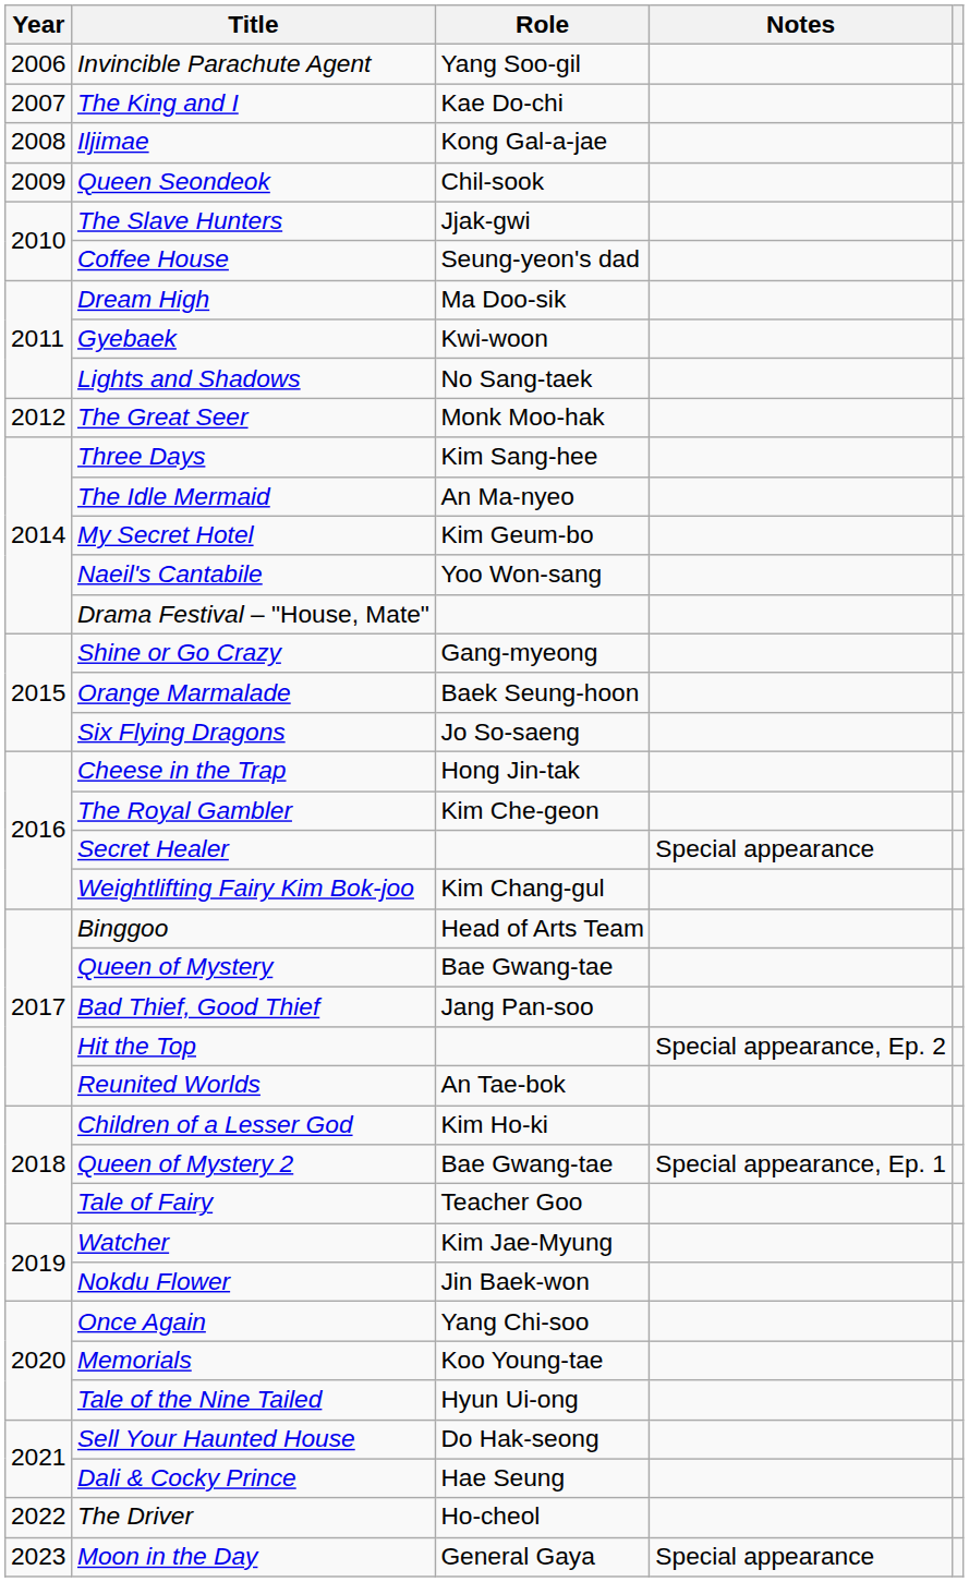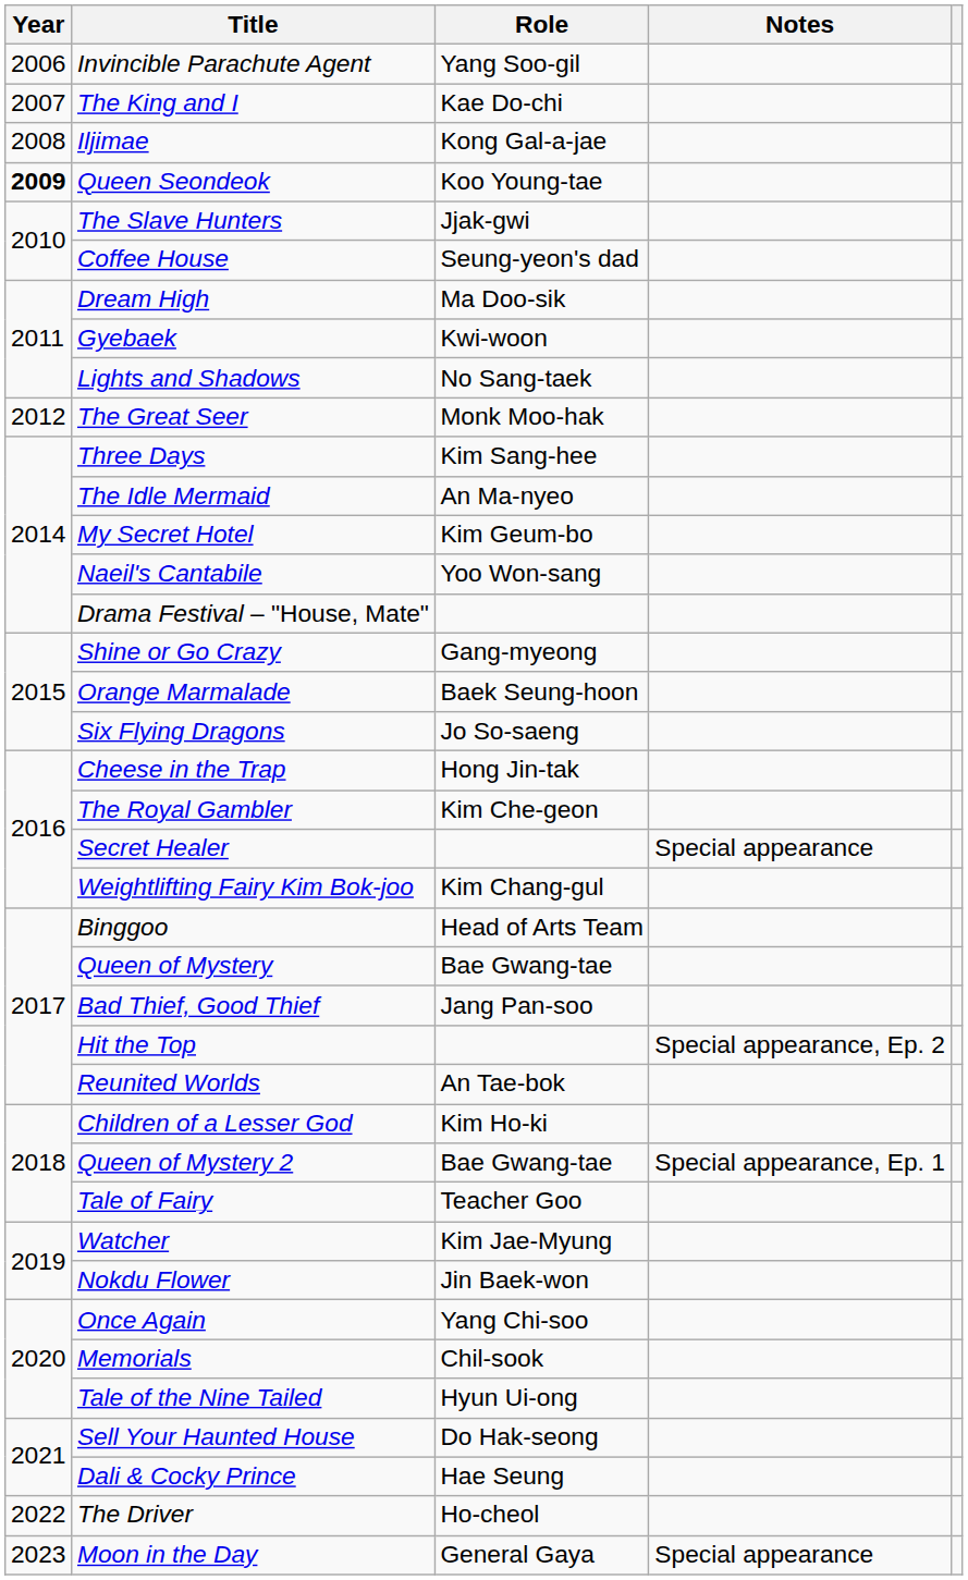 <table class="wikitable sortable">
 <tr>
 <th>Year</th>
 <th>Title</th>
 <th>Role</th>
 <th>Notes</th>
 <th></th>
 </tr>
 <tr>
 <td>2006</td>
 <td><em>Invincible Parachute Agent</em></td>
 <td>Yang Soo-gil</td>
 <td></td>
 <td></td>
 </tr>
 <tr>
 <td>2007</td>
 <td><em><a href='#'>The King and I</a></em></td>
 <td>Kae Do-chi</td>
 <td></td>
 <td></td>
 </tr>
 <tr>
 <td>2008</td>
 <td><em><a href='#'>Iljimae</a></em></td>
 <td>Kong Gal-a-jae</td>
 <td></td>
 <td></td>
 </tr>
 <tr>
-<td>2009</td>
+<td><strong>2009</strong></td>
 <td><em><a href='#'>Queen Seondeok</a></em></td>
-<td>Chil-sook</td>
+<td>Koo Young-tae</td>
 <td></td>
 <td></td>
 </tr>
 <tr>
 <td rowspan="2">2010</td>
 <td><em><a href='#'>The Slave Hunters</a></em></td>
 <td>Jjak-gwi</td>
 <td></td>
 <td></td>
 </tr>
 <tr>
 <td><em><a href='#'>Coffee House</a></em></td>
 <td>Seung-yeon's dad</td>
 <td></td>
 <td></td>
 </tr>
 <tr>
 <td rowspan="3">2011</td>
 <td><em><a href='#'>Dream High</a></em></td>
 <td>Ma Doo-sik</td>
 <td></td>
 <td></td>
 </tr>
 <tr>
 <td><em><a href='#'>Gyebaek</a></em></td>
 <td>Kwi-woon</td>
 <td></td>
 <td></td>
 </tr>
 <tr>
 <td><em><a href='#'>Lights and Shadows</a></em></td>
 <td>No Sang-taek</td>
 <td></td>
 <td></td>
 </tr>
 <tr>
 <td>2012</td>
 <td><em><a href='#'>The Great Seer</a></em></td>
 <td>Monk Moo-hak</td>
 <td></td>
 <td></td>
 </tr>
 <tr>
 <td rowspan="5">2014</td>
 <td><em><a href='#'>Three Days</a></em></td>
 <td>Kim Sang-hee</td>
 <td></td>
 <td></td>
 </tr>
 <tr>
 <td><em><a href='#'>The Idle Mermaid</a></em></td>
 <td>An Ma-nyeo</td>
 <td></td>
 <td></td>
 </tr>
 <tr>
 <td><em><a href='#'>My Secret Hotel</a></em></td>
 <td>Kim Geum-bo</td>
 <td></td>
 <td></td>
 </tr>
 <tr>
 <td><em><a href='#'>Naeil's Cantabile</a></em></td>
 <td>Yoo Won-sang</td>
 <td></td>
 <td></td>
 </tr>
 <tr>
 <td><em>Drama Festival</em> – "House, Mate"</td>
 <td></td>
 <td></td>
 <td></td>
 </tr>
 <tr>
 <td rowspan="3">2015</td>
 <td><em><a href='#'>Shine or Go Crazy</a></em></td>
 <td>Gang-myeong</td>
 <td></td>
 <td></td>
 </tr>
 <tr>
 <td><em><a href='#'>Orange Marmalade</a></em></td>
 <td>Baek Seung-hoon</td>
 <td></td>
 <td></td>
 </tr>
 <tr>
 <td><em><a href='#'>Six Flying Dragons</a></em></td>
 <td>Jo So-saeng</td>
 <td></td>
 <td></td>
 </tr>
 <tr>
 <td rowspan="4">2016</td>
 <td><em><a href='#'>Cheese in the Trap</a></em></td>
 <td>Hong Jin-tak</td>
 <td></td>
 <td></td>
 </tr>
 <tr>
 <td><em><a href='#'>The Royal Gambler</a></em></td>
 <td>Kim Che-geon</td>
 <td></td>
 <td></td>
 </tr>
 <tr>
 <td><em><a href='#'>Secret Healer</a></em></td>
 <td></td>
 <td>Special appearance</td>
 <td></td>
 </tr>
 <tr>
 <td><em><a href='#'>Weightlifting Fairy Kim Bok-joo</a></em></td>
 <td>Kim Chang-gul</td>
 <td></td>
 <td></td>
 </tr>
 <tr>
 <td rowspan="5">2017</td>
 <td><em>Binggoo</em></td>
 <td>Head of Arts Team</td>
 <td></td>
 <td></td>
 </tr>
 <tr>
 <td><em><a href='#'>Queen of Mystery</a></em></td>
 <td>Bae Gwang-tae</td>
 <td></td>
 <td></td>
 </tr>
 <tr>
 <td><em><a href='#'>Bad Thief, Good Thief</a></em></td>
 <td>Jang Pan-soo</td>
 <td></td>
 <td></td>
 </tr>
 <tr>
 <td><em><a href='#'>Hit the Top</a></em></td>
 <td></td>
 <td>Special appearance, Ep. 2</td>
 <td></td>
 </tr>
 <tr>
 <td><em><a href='#'>Reunited Worlds</a></em></td>
 <td>An Tae-bok</td>
 <td></td>
 <td></td>
 </tr>
 <tr>
 <td rowspan=3>2018</td>
 <td><em><a href='#'>Children of a Lesser God</a></em></td>
 <td>Kim Ho-ki</td>
 <td></td>
 <td></td>
 </tr>
 <tr>
 <td><em><a href='#'>Queen of Mystery 2</a></em></td>
 <td>Bae Gwang-tae</td>
 <td>Special appearance, Ep. 1</td>
 <td></td>
 </tr>
 <tr>
 <td><em><a href='#'>Tale of Fairy</a></em></td>
 <td>Teacher Goo</td>
 <td></td>
 <td></td>
 </tr>
 <tr>
 <td rowspan=2>2019</td>
 <td><em><a href='#'>Watcher</a></em></td>
 <td>Kim Jae-Myung</td>
 <td></td>
 <td></td>
 </tr>
 <tr>
 <td><em><a href='#'>Nokdu Flower</a></em></td>
 <td>Jin Baek-won</td>
 <td></td>
 <td></td>
 </tr>
 <tr>
 <td rowspan=3>2020</td>
 <td><em><a href='#'>Once Again</a></em></td>
 <td>Yang Chi-soo</td>
 <td></td>
 <td></td>
 </tr>
 <tr>
 <td><em><a href='#'>Memorials</a></em></td>
-<td>Koo Young-tae</td>
+<td>Chil-sook</td>
 <td></td>
 <td></td>
 </tr>
 <tr>
 <td><em><a href='#'>Tale of the Nine Tailed</a></em></td>
 <td>Hyun Ui-ong</td>
 <td></td>
 <td></td>
 </tr>
 <tr>
 <td rowspan=2>2021</td>
 <td><em><a href='#'>Sell Your Haunted House</a></em></td>
 <td>Do Hak-seong</td>
 <td></td>
 <td></td>
 </tr>
 <tr>
 <td><em><a href='#'>Dali & Cocky Prince</a></em></td>
 <td>Hae Seung</td>
 <td></td>
 <td></td>
 </tr>
 <tr>
 <td>2022</td>
 <td><em>The Driver</em></td>
 <td>Ho-cheol</td>
 <td></td>
 <td></td>
 </tr>
 <tr>
 <td>2023</td>
 <td><em><a href='#'>Moon in the Day</a></em></td>
 <td>General Gaya</td>
 <td>Special appearance</td>
 <td></td>
 </tr>
 </table>
